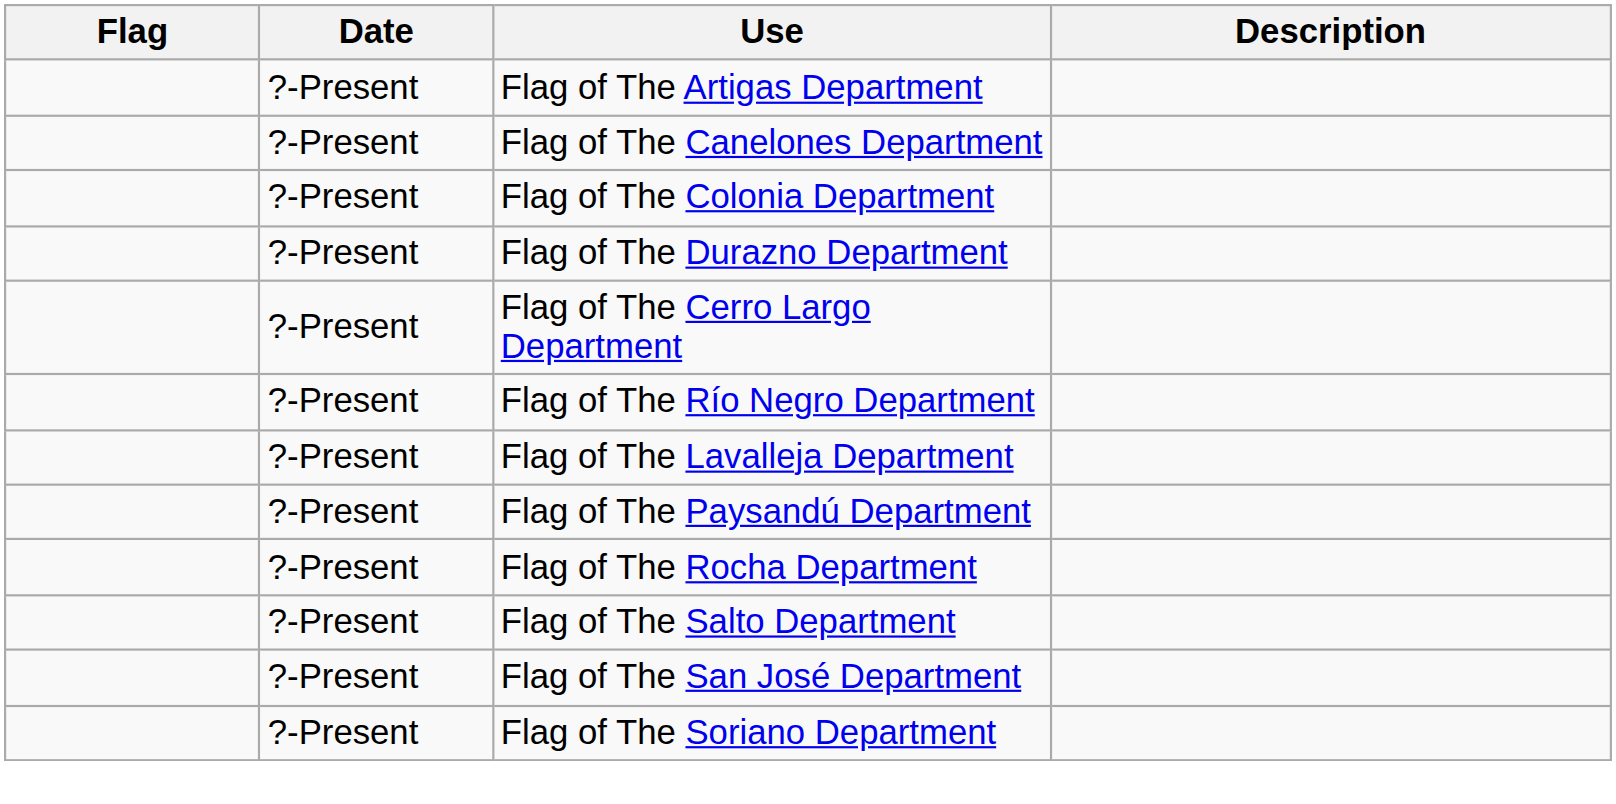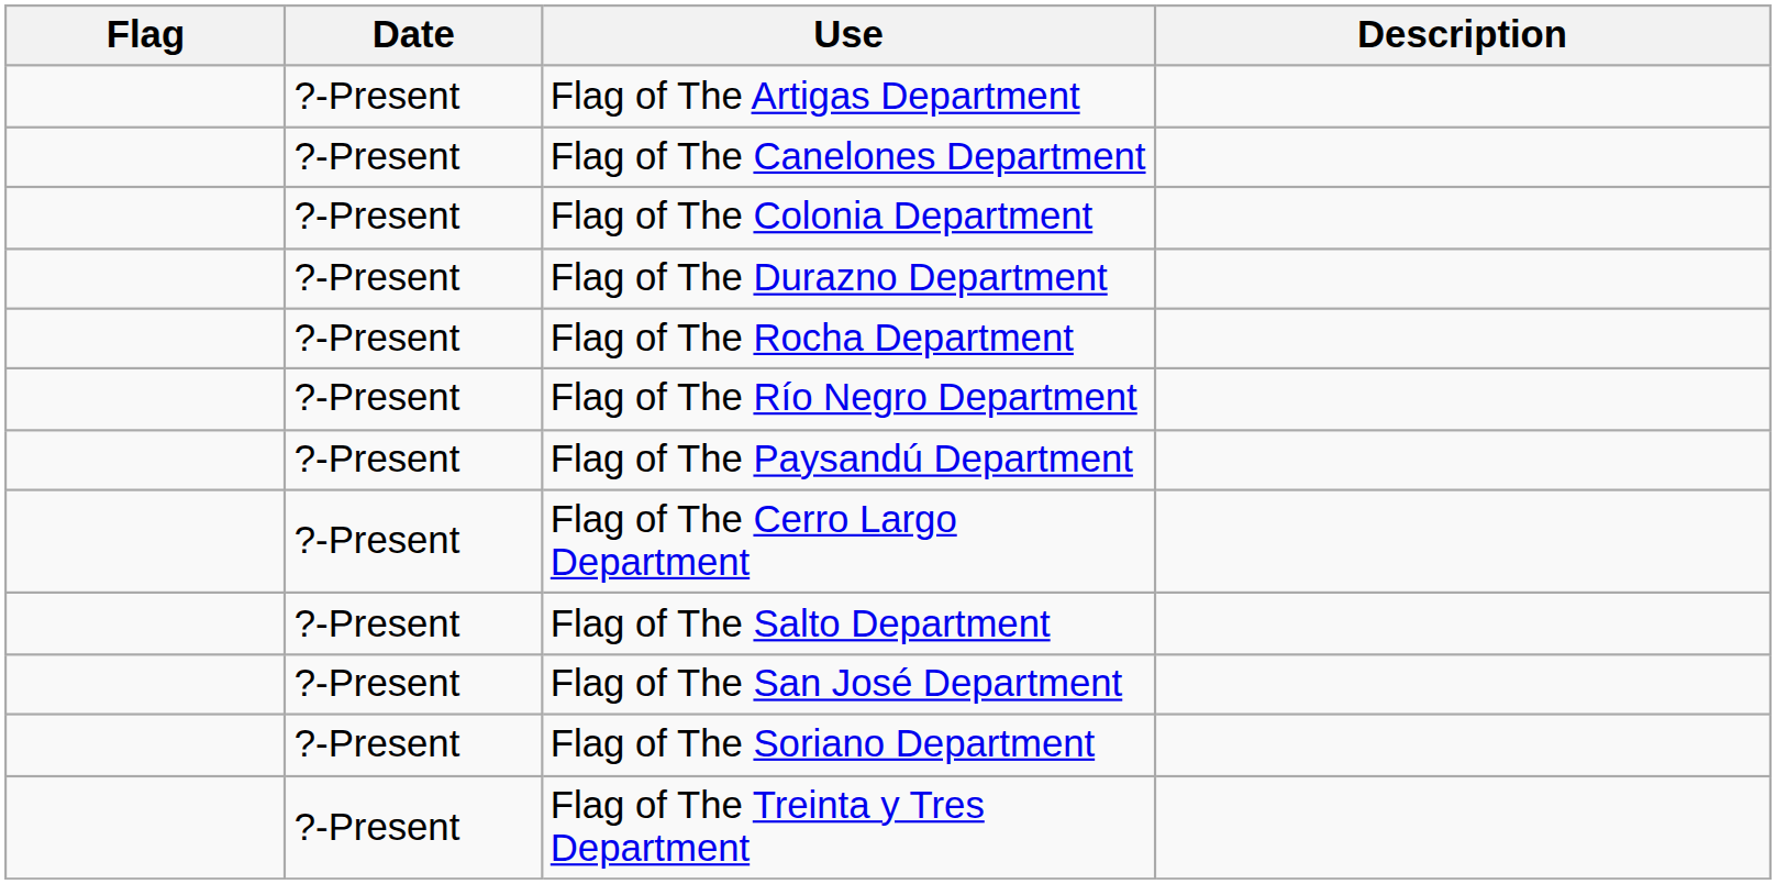 <table class="wikitable">
 <tr>
 <th style="width:110px;">Flag</th>
 <th style="width:100px;">Date</th>
 <th style="width:250px;">Use</th>
 <th style="width:250px;">Description</th>
 </tr>
 <tr>
 <td></td>
 <td>?-Present</td>
 <td>Flag of The <a href='#'>Artigas Department</a></td>
 <td></td>
 </tr>
 <tr>
 <td></td>
 <td>?-Present</td>
 <td>Flag of The <a href='#'>Canelones Department</a></td>
 <td></td>
 </tr>
 <tr>
 <td></td>
 <td>?-Present</td>
 <td>Flag of The <a href='#'>Colonia Department</a></td>
 <td></td>
 </tr>
 <tr>
 <td></td>
 <td>?-Present</td>
 <td>Flag of The <a href='#'>Durazno Department</a></td>
 <td></td>
 </tr>
 <tr>
 <td></td>
 <td>?-Present</td>
-<td>Flag of The <a href='#'>Cerro Largo Department</a></td>
+<td>Flag of The <a href='#'>Rocha Department</a></td>
 <td></td>
 </tr>
 <tr>
 <td></td>
 <td>?-Present</td>
 <td>Flag of The <a href='#'>Río Negro Department</a></td>
 <td></td>
 </tr>
 <tr>
 <td></td>
 <td>?-Present</td>
-<td>Flag of The <a href='#'>Lavalleja Department</a></td>
-<td></td>
-</tr>
-<tr>
-<td></td>
-<td>?-Present</td>
 <td>Flag of The <a href='#'>Paysandú Department</a></td>
 <td></td>
 </tr>
 <tr>
 <td></td>
 <td>?-Present</td>
-<td>Flag of The <a href='#'>Rocha Department</a></td>
+<td>Flag of The <a href='#'>Cerro Largo Department</a></td>
 <td></td>
 </tr>
 <tr>
 <td></td>
 <td>?-Present</td>
 <td>Flag of The <a href='#'>Salto Department</a></td>
 <td></td>
 </tr>
 <tr>
 <td></td>
 <td>?-Present</td>
 <td>Flag of The <a href='#'>San José Department</a></td>
 <td></td>
 </tr>
 <tr>
 <td></td>
 <td>?-Present</td>
 <td>Flag of The <a href='#'>Soriano Department</a></td>
 <td></td>
 </tr>
+<tr>
+<td></td>
+<td>?-Present</td>
+<td>Flag of The <a href='#'>Treinta y Tres Department</a></td>
+<td></td>
+</tr>
 </table>
